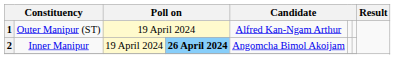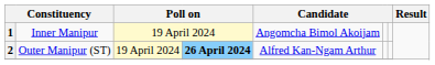 <table class="wikitable sortable" style="text-align:center;">
 <tr>
 <th colspan="2">Constituency</th>
 <th colspan=2>Poll on</th>
 <th colspan="3">Candidate</th>
 <th colspan="1">Result</th>
 </tr>
 <tr>
 <th>1</th>
-<td><a href='#'>Outer Manipur</a> (ST)</td>
+<td><a href='#'>Inner Manipur</a></td>
 <td Colspan=2 bgcolor=#FFFACD>19 April 2024</td>
-<td><a href='#'>Alfred Kan-Ngam Arthur</a></td>
+<td><a href='#'>Angomcha Bimol Akoijam</a></td>
 <td></td>
 <td></td>
 </tr>
 <tr>
 <th>2</th>
-<td><a href='#'>Inner Manipur</a></td>
+<td><a href='#'>Outer Manipur</a> (ST)</td>
 <td bgcolor=#FFFACD>19 April 2024</td>
 <td bgcolor=#87CEFA><strong>26 April 2024</strong></td>
-<td><a href='#'>Angomcha Bimol Akoijam</a></td>
+<td><a href='#'>Alfred Kan-Ngam Arthur</a></td>
 <td></td>
 <td></td>
 </tr>
 <tr>
 </tr>
 </table>
